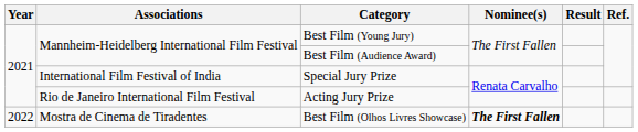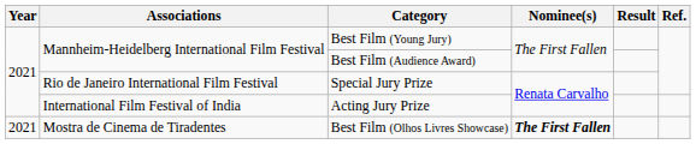 <table class="wikitable">
 <tr>
 <th>Year</th>
 <th>Associations</th>
 <th>Category</th>
 <th>Nominee(s)</th>
 <th>Result</th>
 <th>Ref.</th>
 </tr>
 <tr>
 <td rowspan="4">2021</td>
 <td rowspan="2">Mannheim-Heidelberg International Film Festival</td>
 <td>Best Film <small>(Young Jury)</small></td>
 <td rowspan="2"><em>The First Fallen</em></td>
 <td></td>
 <td rowspan="3"></td>
 </tr>
 <tr>
 <td>Best Film <small>(Audience Award)</small></td>
 <td></td>
 </tr>
 <tr>
-<td>International Film Festival of India</td>
+<td>Rio de Janeiro International Film Festival</td>
 <td>Special Jury Prize</td>
 <td rowspan="2"><a href='#'>Renata Carvalho</a></td>
 <td></td>
 </tr>
 <tr>
-<td>Rio de Janeiro International Film Festival</td>
+<td>International Film Festival of India</td>
 <td>Acting Jury Prize</td>
 <td></td>
 <td></td>
 </tr>
 <tr>
-<td>2022</td>
+<td>2021</td>
 <td>Mostra de Cinema de Tiradentes</td>
 <td>Best Film <small>(Olhos Livres Showcase)</small></td>
 <td><strong><em>The First Fallen</em></strong></td>
 <td></td>
 <td></td>
 </tr>
 </table>
